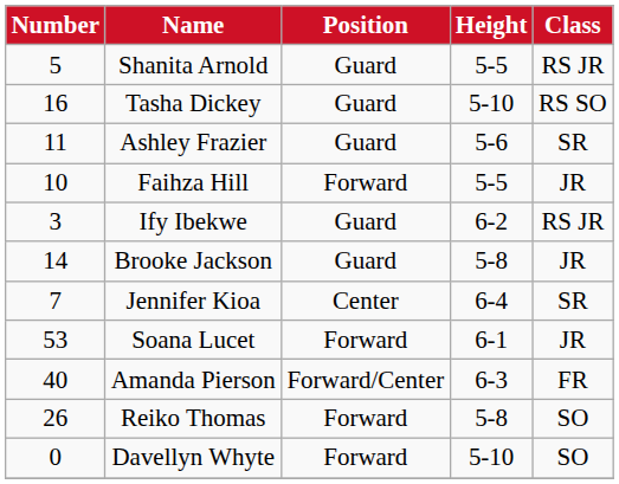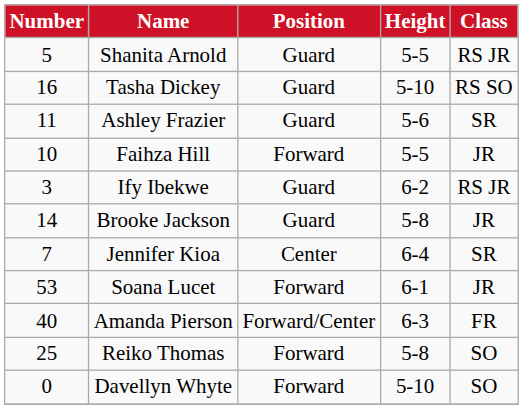 <table class="wikitable" style="text-align:center">
 <tr>
 <th style="background:#ce1126;color:#FFFFFF;">Number</th>
 <th style="background:#ce1126;color:#FFFFFF;">Name</th>
 <th style="background:#ce1126;color:#FFFFFF;">Position</th>
 <th style="background:#ce1126;color:#FFFFFF;">Height</th>
 <th style="background:#ce1126;color:#FFFFFF;">Class</th>
 </tr>
 <tr>
 <td>5</td>
 <td>Shanita Arnold</td>
 <td>Guard</td>
 <td>5-5</td>
 <td>RS JR</td>
 </tr>
 <tr>
 <td>16</td>
 <td>Tasha Dickey</td>
 <td>Guard</td>
 <td>5-10</td>
 <td>RS SO</td>
 </tr>
 <tr>
 <td>11</td>
 <td>Ashley Frazier</td>
 <td>Guard</td>
 <td>5-6</td>
 <td>SR</td>
 </tr>
 <tr>
 <td>10</td>
 <td>Faihza Hill</td>
 <td>Forward</td>
 <td>5-5</td>
 <td>JR</td>
 </tr>
 <tr>
 <td>3</td>
 <td>Ify Ibekwe</td>
 <td>Guard</td>
 <td>6-2</td>
 <td>RS JR</td>
 </tr>
 <tr>
 <td>14</td>
 <td>Brooke Jackson</td>
 <td>Guard</td>
 <td>5-8</td>
 <td>JR</td>
 </tr>
 <tr>
 <td>7</td>
 <td>Jennifer Kioa</td>
 <td>Center</td>
 <td>6-4</td>
 <td>SR</td>
 </tr>
 <tr>
 <td>53</td>
 <td>Soana Lucet</td>
 <td>Forward</td>
 <td>6-1</td>
 <td>JR</td>
 </tr>
 <tr>
 <td>40</td>
 <td>Amanda Pierson</td>
 <td>Forward/Center</td>
 <td>6-3</td>
 <td>FR</td>
 </tr>
 <tr>
-<td>26</td>
+<td>25</td>
 <td>Reiko Thomas</td>
 <td>Forward</td>
 <td>5-8</td>
 <td>SO</td>
 </tr>
 <tr>
 <td>0</td>
 <td>Davellyn Whyte</td>
 <td>Forward</td>
 <td>5-10</td>
 <td>SO</td>
 </tr>
 <tr>
 </tr>
 </table>
